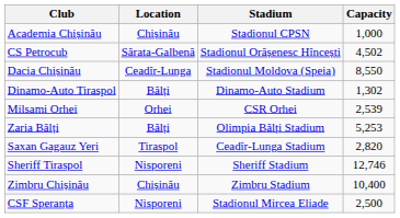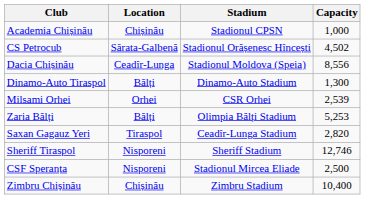 <table class="wikitable sortable" style="text-align:center;">
 <tr>
 <th>Club</th>
 <th>Location</th>
 <th>Stadium</th>
 <th>Capacity</th>
 </tr>
 <tr>
 <td style="text-align:left;"><a href='#'>Academia Chișinău</a></td>
 <td><a href='#'>Chișinău</a></td>
 <td><a href='#'>Stadionul CPSN</a></td>
 <td>1,000</td>
 </tr>
 <tr>
 <td style="text-align:left;"><a href='#'>CS Petrocub</a></td>
 <td><a href='#'>Sărata-Galbenă</a></td>
 <td><a href='#'>Stadionul Orășenesc Hîncești</a></td>
 <td>4,502</td>
 </tr>
 <tr>
 <td style="text-align:left;"><a href='#'>Dacia Chișinău</a></td>
 <td><a href='#'>Ceadîr-Lunga</a></td>
 <td><a href='#'>Stadionul Moldova (Speia)</a></td>
-<td>8,550</td>
+<td>8,556</td>
 </tr>
 <tr>
 <td style="text-align:left;"><a href='#'>Dinamo-Auto Tiraspol</a></td>
 <td><a href='#'>Bălți</a></td>
 <td><a href='#'>Dinamo-Auto Stadium</a></td>
-<td>1,302</td>
+<td>1,300</td>
 </tr>
 <tr>
 <td style="text-align:left;"><a href='#'>Milsami Orhei</a></td>
 <td><a href='#'>Orhei</a></td>
 <td><a href='#'>CSR Orhei</a></td>
 <td>2,539</td>
 </tr>
 <tr>
 <td style="text-align:left;"><a href='#'>Zaria Bălți</a></td>
 <td><a href='#'>Bălți</a></td>
 <td><a href='#'>Olimpia Bălți Stadium</a></td>
 <td>5,253</td>
 </tr>
 <tr>
 <td style="text-align:left;"><a href='#'>Saxan Gagauz Yeri</a></td>
 <td><a href='#'>Tiraspol</a></td>
 <td><a href='#'>Ceadîr-Lunga Stadium</a></td>
 <td>2,820</td>
 </tr>
 <tr>
 <td style="text-align:left;"><a href='#'>Sheriff Tiraspol</a></td>
 <td><a href='#'>Nisporeni</a></td>
 <td><a href='#'>Sheriff Stadium</a></td>
 <td>12,746</td>
 </tr>
 <tr>
+<td style="text-align:left;"><a href='#'>CSF Speranța</a></td>
+<td><a href='#'>Nisporeni</a></td>
+<td><a href='#'>Stadionul Mircea Eliade</a></td>
+<td>2,500</td>
+</tr>
+<tr>
 <td style="text-align:left;"><a href='#'>Zimbru Chișinău</a></td>
 <td><a href='#'>Chișinău</a></td>
 <td><a href='#'>Zimbru Stadium</a></td>
 <td>10,400</td>
 </tr>
-<tr>
-<td style="text-align:left;"><a href='#'>CSF Speranța</a></td>
-<td><a href='#'>Nisporeni</a></td>
-<td><a href='#'>Stadionul Mircea Eliade</a></td>
-<td>2,500</td>
-</tr>
 </table>
